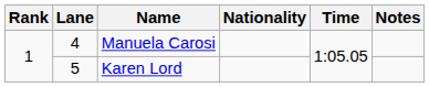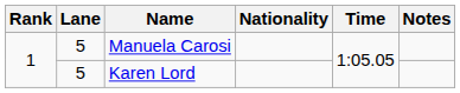 <table class="wikitable sortable" style="text-align:center">
 <tr>
 <th>Rank</th>
 <th>Lane</th>
 <th>Name</th>
 <th>Nationality</th>
 <th>Time</th>
 <th>Notes</th>
 </tr>
 <tr>
 <td rowspan=2>1</td>
-<td>4</td>
+<td>5</td>
 <td align=left><a href='#'>Manuela Carosi</a></td>
 <td align=left></td>
 <td rowspan=2>1:05.05</td>
 <td></td>
 </tr>
 <tr>
 <td>5</td>
 <td align=left><a href='#'>Karen Lord</a></td>
 <td align=left></td>
 <td></td>
 </tr>
 </table>
